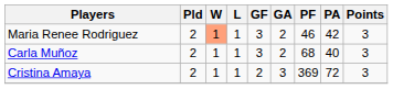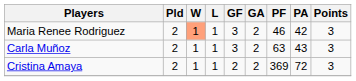 <table class=wikitable style="text-align:center">
 <tr>
 <th width=220>Players</th>
 <th width=20>Pld</th>
 <th width=20>W</th>
 <th width=20>L</th>
 <th width=20>GF</th>
 <th width=20>GA</th>
 <th width=20>PF</th>
 <th width=20>PA</th>
 <th width=50>Points</th>
 </tr>
 <tr>
 <td align=left> Maria Renee Rodriguez</td>
 <td>2</td>
 <td style="background: lightsalmon;">1</td>
 <td>1</td>
 <td>3</td>
 <td>2</td>
 <td>46</td>
 <td>42</td>
 <td>3</td>
 </tr>
 <tr>
 <td align=left> <a href='#'>Carla Muñoz</a></td>
 <td>2</td>
 <td>1</td>
 <td>1</td>
 <td>3</td>
 <td>2</td>
-<td>68</td>
-<td>40</td>
+<td>63</td>
+<td>43</td>
 <td>3</td>
 </tr>
 <tr>
 <td align=left> <a href='#'>Cristina Amaya</a></td>
 <td>2</td>
 <td>1</td>
 <td>1</td>
 <td>2</td>
-<td>3</td>
+<td>2</td>
 <td>369</td>
 <td>72</td>
 <td>3</td>
 </tr>
 <tr>
 </tr>
 </table>
